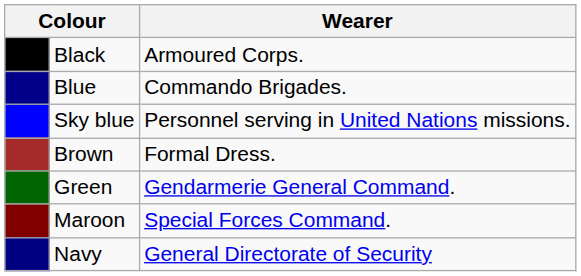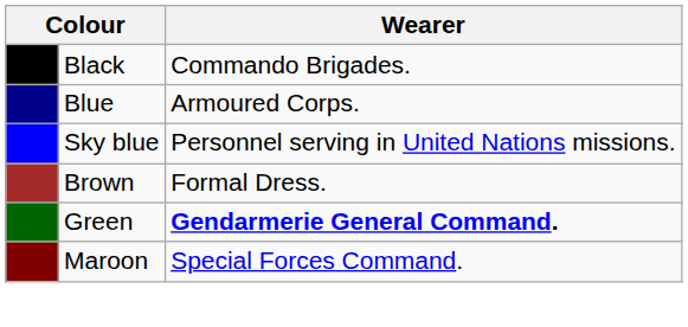 <table class="wikitable">
 <tr>
 <th colspan="2">Colour</th>
 <th>Wearer</th>
 </tr>
 <tr>
 <td style="background:black;">      </td>
 <td>Black</td>
-<td>Armoured Corps.</td>
+<td>Commando Brigades.</td>
 </tr>
 <tr>
 <td style="background:darkblue;"></td>
 <td>Blue</td>
-<td>Commando Brigades.</td>
+<td>Armoured Corps.</td>
 </tr>
 <tr>
 <td style="background:blue;"></td>
 <td>Sky blue</td>
 <td>Personnel serving in <a href='#'>United Nations</a> missions.</td>
 </tr>
 <tr>
 <td style="background:brown;"></td>
 <td>Brown</td>
 <td>Formal Dress.</td>
 </tr>
 <tr>
 <td style="background:darkgreen;"></td>
 <td>Green</td>
-<td><a href='#'>Gendarmerie General Command</a>.</td>
+<td><strong><a href='#'>Gendarmerie General Command</a>.</strong></td>
 </tr>
 <tr>
 <td style="background:maroon;"></td>
 <td>Maroon</td>
 <td><a href='#'>Special Forces Command</a>.</td>
 </tr>
-<tr>
-<td style="background:navy;"></td>
-<td>Navy</td>
-<td><a href='#'>General Directorate of Security</a></td>
-</tr>
 </table>
